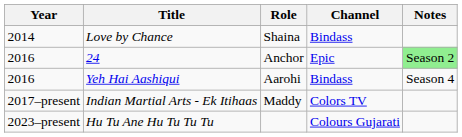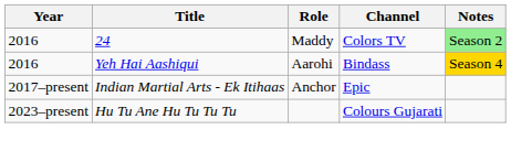 <table class="wikitable sortable">
 <tr>
 <th>Year</th>
 <th>Title</th>
 <th>Role</th>
 <th>Channel</th>
 <th class="unsortable">Notes</th>
 </tr>
 <tr>
-<td>2014</td>
-<td><em>Love by Chance</em></td>
-<td>Shaina</td>
-<td><a href='#'>Bindass</a></td>
-<td></td>
-</tr>
-<tr>
 <td>2016</td>
 <td><a href='#'><em>24</em></a></td>
-<td>Anchor</td>
-<td><a href='#'>Epic</a></td>
+<td>Maddy</td>
+<td><a href='#'>Colors TV</a></td>
 <td style="background: lightgreen;">Season 2</td>
 </tr>
 <tr>
 <td>2016</td>
 <td><em><a href='#'>Yeh Hai Aashiqui</a></em></td>
 <td>Aarohi</td>
 <td><a href='#'>Bindass</a></td>
-<td>Season 4</td>
+<td style="background: gold;">Season 4</td>
 </tr>
 <tr>
 <td>2017–present</td>
 <td><em>Indian Martial Arts - Ek Itihaas</em></td>
-<td>Maddy</td>
-<td><a href='#'>Colors TV</a></td>
+<td>Anchor</td>
+<td><a href='#'>Epic</a></td>
 <td></td>
 </tr>
 <tr>
 <td>2023–present</td>
 <td><em>Hu Tu Ane Hu Tu Tu Tu</em></td>
 <td></td>
 <td><a href='#'>Colours Gujarati</a></td>
 <td></td>
 </tr>
 </table>
